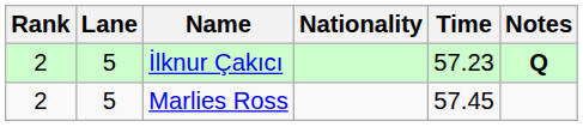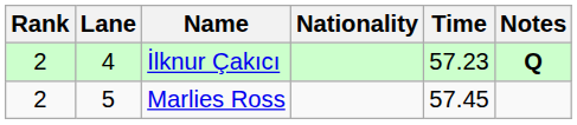 <table class="wikitable sortable" style="text-align:center">
 <tr>
 <th>Rank</th>
 <th>Lane</th>
 <th>Name</th>
 <th>Nationality</th>
 <th>Time</th>
 <th>Notes</th>
 </tr>
 <tr bgcolor=ccffcc>
 <td>2</td>
-<td>5</td>
+<td>4</td>
 <td align=left><a href='#'>İlknur Çakıcı</a></td>
 <td align=left></td>
 <td>57.23</td>
 <td><strong>Q</strong></td>
 </tr>
 <tr>
 <td>2</td>
 <td>5</td>
 <td align=left><a href='#'>Marlies Ross</a></td>
 <td align=left></td>
 <td>57.45</td>
 <td></td>
 </tr>
 </table>
